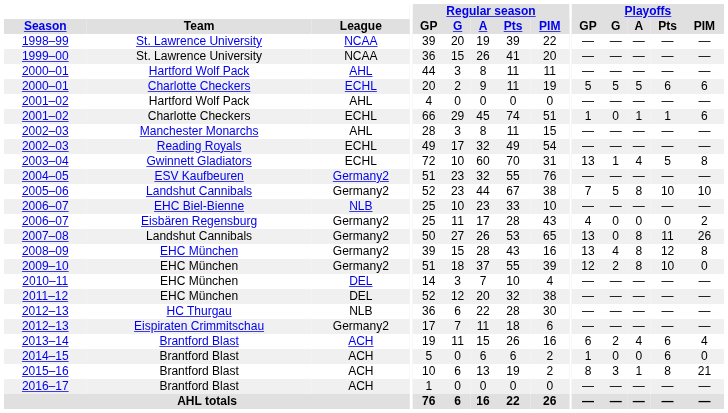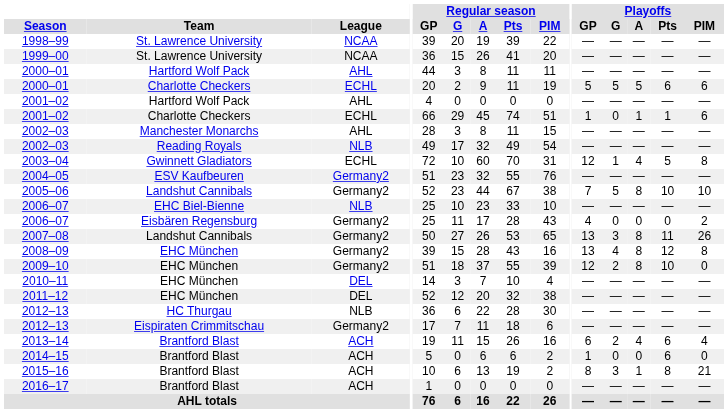 <table border="0" cellpadding="1" cellspacing="0" style="text-align:center; width:60em">
 <tr bgcolor="#e0e0e0">
 <th colspan="3" bgcolor="#ffffff"></th>
 <th rowspan="99" bgcolor="#ffffff"></th>
 <th colspan="5"><a href='#'>Regular season</a></th>
 <th rowspan="99" bgcolor="#ffffff"></th>
 <th colspan="5"><a href='#'>Playoffs</a></th>
 </tr>
 <tr bgcolor="#e0e0e0">
 <th><a href='#'>Season</a></th>
 <th>Team</th>
 <th>League</th>
 <th>GP</th>
 <th><a href='#'>G</a></th>
 <th><a href='#'>A</a></th>
 <th><a href='#'>Pts</a></th>
 <th><a href='#'>PIM</a></th>
 <th>GP</th>
 <th>G</th>
 <th>A</th>
 <th>Pts</th>
 <th>PIM</th>
 </tr>
 <tr>
 <td><a href='#'>1998–99</a></td>
 <td><a href='#'>St. Lawrence University</a></td>
 <td><a href='#'>NCAA</a></td>
 <td>39</td>
 <td>20</td>
 <td>19</td>
 <td>39</td>
 <td>22</td>
 <td>—</td>
 <td>—</td>
 <td>—</td>
 <td>—</td>
 <td>—</td>
 </tr>
 <tr bgcolor="#f0f0f0">
 <td><a href='#'>1999–00</a></td>
 <td>St. Lawrence University</td>
 <td>NCAA</td>
 <td>36</td>
 <td>15</td>
 <td>26</td>
 <td>41</td>
 <td>20</td>
 <td>—</td>
 <td>—</td>
 <td>—</td>
 <td>—</td>
 <td>—</td>
 </tr>
 <tr>
 <td><a href='#'>2000–01</a></td>
 <td><a href='#'>Hartford Wolf Pack</a></td>
 <td><a href='#'>AHL</a></td>
 <td>44</td>
 <td>3</td>
 <td>8</td>
 <td>11</td>
 <td>11</td>
 <td>—</td>
 <td>—</td>
 <td>—</td>
 <td>—</td>
 <td>—</td>
 </tr>
 <tr bgcolor="#f0f0f0">
 <td><a href='#'>2000–01</a></td>
 <td><a href='#'>Charlotte Checkers</a></td>
 <td><a href='#'>ECHL</a></td>
 <td>20</td>
 <td>2</td>
 <td>9</td>
 <td>11</td>
 <td>19</td>
 <td>5</td>
 <td>5</td>
 <td>5</td>
 <td>6</td>
 <td>6</td>
 </tr>
 <tr>
 <td><a href='#'>2001–02</a></td>
 <td>Hartford Wolf Pack</td>
 <td>AHL</td>
 <td>4</td>
 <td>0</td>
 <td>0</td>
 <td>0</td>
 <td>0</td>
 <td>—</td>
 <td>—</td>
 <td>—</td>
 <td>—</td>
 <td>—</td>
 </tr>
 <tr bgcolor="#f0f0f0">
 <td><a href='#'>2001–02</a></td>
 <td>Charlotte Checkers</td>
 <td>ECHL</td>
 <td>66</td>
 <td>29</td>
 <td>45</td>
 <td>74</td>
 <td>51</td>
 <td>1</td>
 <td>0</td>
 <td>1</td>
 <td>1</td>
 <td>6</td>
 </tr>
 <tr>
 <td><a href='#'>2002–03</a></td>
 <td><a href='#'>Manchester Monarchs</a></td>
 <td>AHL</td>
 <td>28</td>
 <td>3</td>
 <td>8</td>
 <td>11</td>
 <td>15</td>
 <td>—</td>
 <td>—</td>
 <td>—</td>
 <td>—</td>
 <td>—</td>
 </tr>
 <tr bgcolor="#f0f0f0">
 <td><a href='#'>2002–03</a></td>
 <td><a href='#'>Reading Royals</a></td>
-<td>ECHL</td>
+<td><a href='#'>NLB</a></td>
 <td>49</td>
 <td>17</td>
 <td>32</td>
 <td>49</td>
 <td>54</td>
 <td>—</td>
 <td>—</td>
 <td>—</td>
 <td>—</td>
 <td>—</td>
 </tr>
 <tr>
 <td><a href='#'>2003–04</a></td>
 <td><a href='#'>Gwinnett Gladiators</a></td>
 <td>ECHL</td>
 <td>72</td>
 <td>10</td>
 <td>60</td>
 <td>70</td>
 <td>31</td>
-<td>13</td>
+<td>12</td>
 <td>1</td>
 <td>4</td>
 <td>5</td>
 <td>8</td>
 </tr>
 <tr bgcolor="#f0f0f0">
 <td><a href='#'>2004–05</a></td>
 <td><a href='#'>ESV Kaufbeuren</a></td>
 <td><a href='#'>Germany2</a></td>
 <td>51</td>
 <td>23</td>
 <td>32</td>
 <td>55</td>
 <td>76</td>
 <td>—</td>
 <td>—</td>
 <td>—</td>
 <td>—</td>
 <td>—</td>
 </tr>
 <tr>
 <td><a href='#'>2005–06</a></td>
 <td><a href='#'>Landshut Cannibals</a></td>
 <td>Germany2</td>
 <td>52</td>
 <td>23</td>
 <td>44</td>
 <td>67</td>
 <td>38</td>
 <td>7</td>
 <td>5</td>
 <td>8</td>
 <td>10</td>
 <td>10</td>
 </tr>
 <tr bgcolor="#f0f0f0">
 <td><a href='#'>2006–07</a></td>
 <td><a href='#'>EHC Biel-Bienne</a></td>
 <td><a href='#'>NLB</a></td>
 <td>25</td>
 <td>10</td>
 <td>23</td>
 <td>33</td>
 <td>10</td>
 <td>—</td>
 <td>—</td>
 <td>—</td>
 <td>—</td>
 <td>—</td>
 </tr>
 <tr>
 <td><a href='#'>2006–07</a></td>
 <td><a href='#'>Eisbären Regensburg</a></td>
 <td>Germany2</td>
 <td>25</td>
 <td>11</td>
 <td>17</td>
 <td>28</td>
 <td>43</td>
 <td>4</td>
 <td>0</td>
 <td>0</td>
 <td>0</td>
 <td>2</td>
 </tr>
 <tr bgcolor="#f0f0f0">
 <td><a href='#'>2007–08</a></td>
 <td>Landshut Cannibals</td>
 <td>Germany2</td>
 <td>50</td>
 <td>27</td>
 <td>26</td>
 <td>53</td>
 <td>65</td>
 <td>13</td>
-<td>0</td>
+<td>3</td>
 <td>8</td>
 <td>11</td>
 <td>26</td>
 </tr>
 <tr>
 <td><a href='#'>2008–09</a></td>
 <td><a href='#'>EHC München</a></td>
 <td>Germany2</td>
 <td>39</td>
 <td>15</td>
 <td>28</td>
 <td>43</td>
 <td>16</td>
 <td>13</td>
 <td>4</td>
 <td>8</td>
 <td>12</td>
 <td>8</td>
 </tr>
 <tr bgcolor="#f0f0f0">
 <td><a href='#'>2009–10</a></td>
 <td>EHC München</td>
 <td>Germany2</td>
 <td>51</td>
 <td>18</td>
 <td>37</td>
 <td>55</td>
 <td>39</td>
 <td>12</td>
 <td>2</td>
 <td>8</td>
 <td>10</td>
 <td>0</td>
 </tr>
 <tr>
 <td><a href='#'>2010–11</a></td>
 <td>EHC München</td>
 <td><a href='#'>DEL</a></td>
 <td>14</td>
 <td>3</td>
 <td>7</td>
 <td>10</td>
 <td>4</td>
 <td>—</td>
 <td>—</td>
 <td>—</td>
 <td>—</td>
 <td>—</td>
 </tr>
 <tr bgcolor="#f0f0f0">
 <td><a href='#'>2011–12</a></td>
 <td>EHC München</td>
 <td>DEL</td>
 <td>52</td>
 <td>12</td>
 <td>20</td>
 <td>32</td>
 <td>38</td>
 <td>—</td>
 <td>—</td>
 <td>—</td>
 <td>—</td>
 <td>—</td>
 </tr>
 <tr>
 <td><a href='#'>2012–13</a></td>
 <td><a href='#'>HC Thurgau</a></td>
 <td>NLB</td>
 <td>36</td>
 <td>6</td>
 <td>22</td>
 <td>28</td>
 <td>30</td>
 <td>—</td>
 <td>—</td>
 <td>—</td>
 <td>—</td>
 <td>—</td>
 </tr>
 <tr bgcolor="#f0f0f0">
 <td><a href='#'>2012–13</a></td>
 <td><a href='#'>Eispiraten Crimmitschau</a></td>
 <td>Germany2</td>
 <td>17</td>
 <td>7</td>
 <td>11</td>
 <td>18</td>
 <td>6</td>
 <td>—</td>
 <td>—</td>
 <td>—</td>
 <td>—</td>
 <td>—</td>
 </tr>
 <tr>
 <td><a href='#'>2013–14</a></td>
 <td><a href='#'>Brantford Blast</a></td>
 <td><a href='#'>ACH</a></td>
 <td>19</td>
 <td>11</td>
 <td>15</td>
 <td>26</td>
 <td>16</td>
 <td>6</td>
 <td>2</td>
 <td>4</td>
 <td>6</td>
 <td>4</td>
 </tr>
 <tr bgcolor="#f0f0f0">
 <td><a href='#'>2014–15</a></td>
 <td>Brantford Blast</td>
 <td>ACH</td>
 <td>5</td>
 <td>0</td>
 <td>6</td>
 <td>6</td>
 <td>2</td>
 <td>1</td>
 <td>0</td>
 <td>0</td>
 <td>6</td>
 <td>0</td>
 </tr>
 <tr>
 <td><a href='#'>2015–16</a></td>
 <td>Brantford Blast</td>
 <td>ACH</td>
 <td>10</td>
 <td>6</td>
 <td>13</td>
 <td>19</td>
 <td>2</td>
 <td>8</td>
 <td>3</td>
 <td>1</td>
 <td>8</td>
 <td>21</td>
 </tr>
 <tr bgcolor="#f0f0f0">
 <td><a href='#'>2016–17</a></td>
 <td>Brantford Blast</td>
 <td>ACH</td>
 <td>1</td>
 <td>0</td>
 <td>0</td>
 <td>0</td>
 <td>0</td>
 <td>—</td>
 <td>—</td>
 <td>—</td>
 <td>—</td>
 <td>—</td>
 </tr>
 <tr>
 </tr>
 <tr ALIGN="center" bgcolor="#e0e0e0">
 <th colspan="3">AHL totals</th>
 <th ALIGN="center">76</th>
 <th ALIGN="center">6</th>
 <th ALIGN="center">16</th>
 <th ALIGN="center">22</th>
 <th ALIGN="center">26</th>
 <th ALIGN="center">—</th>
 <th ALIGN="center">—</th>
 <th ALIGN="center">—</th>
 <th ALIGN="center">—</th>
 <th ALIGN="center">—</th>
 </tr>
 </table>
